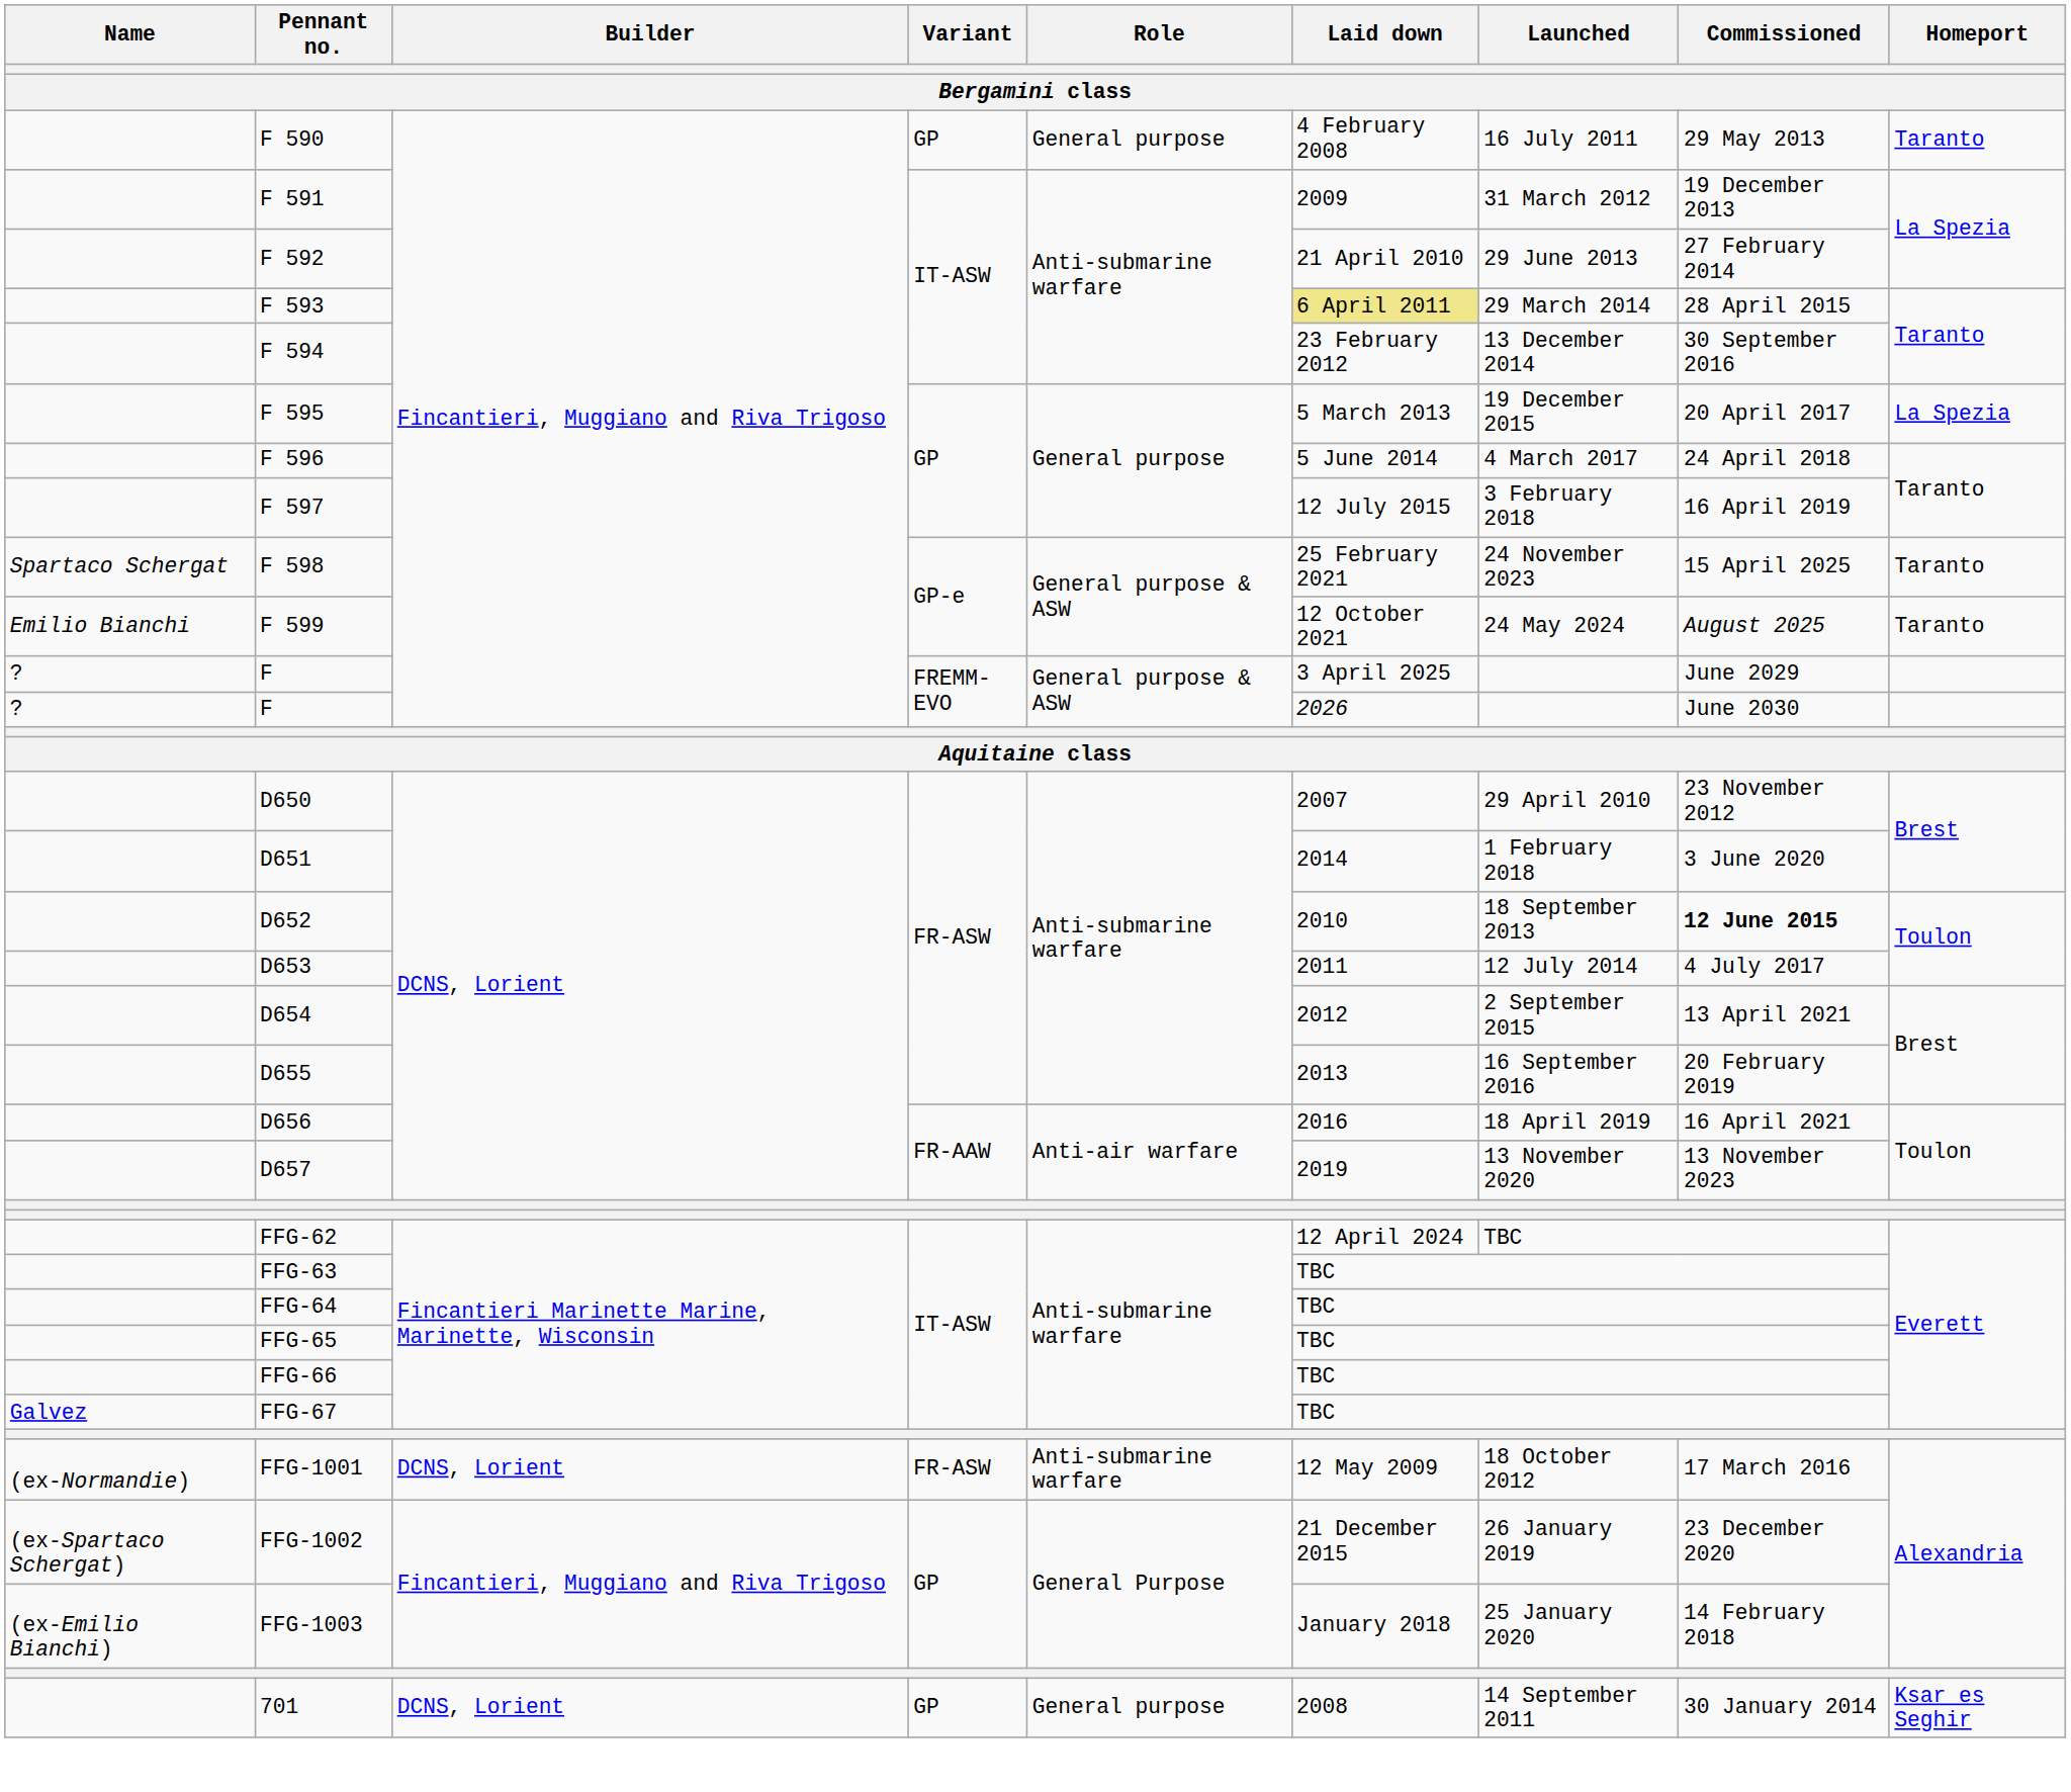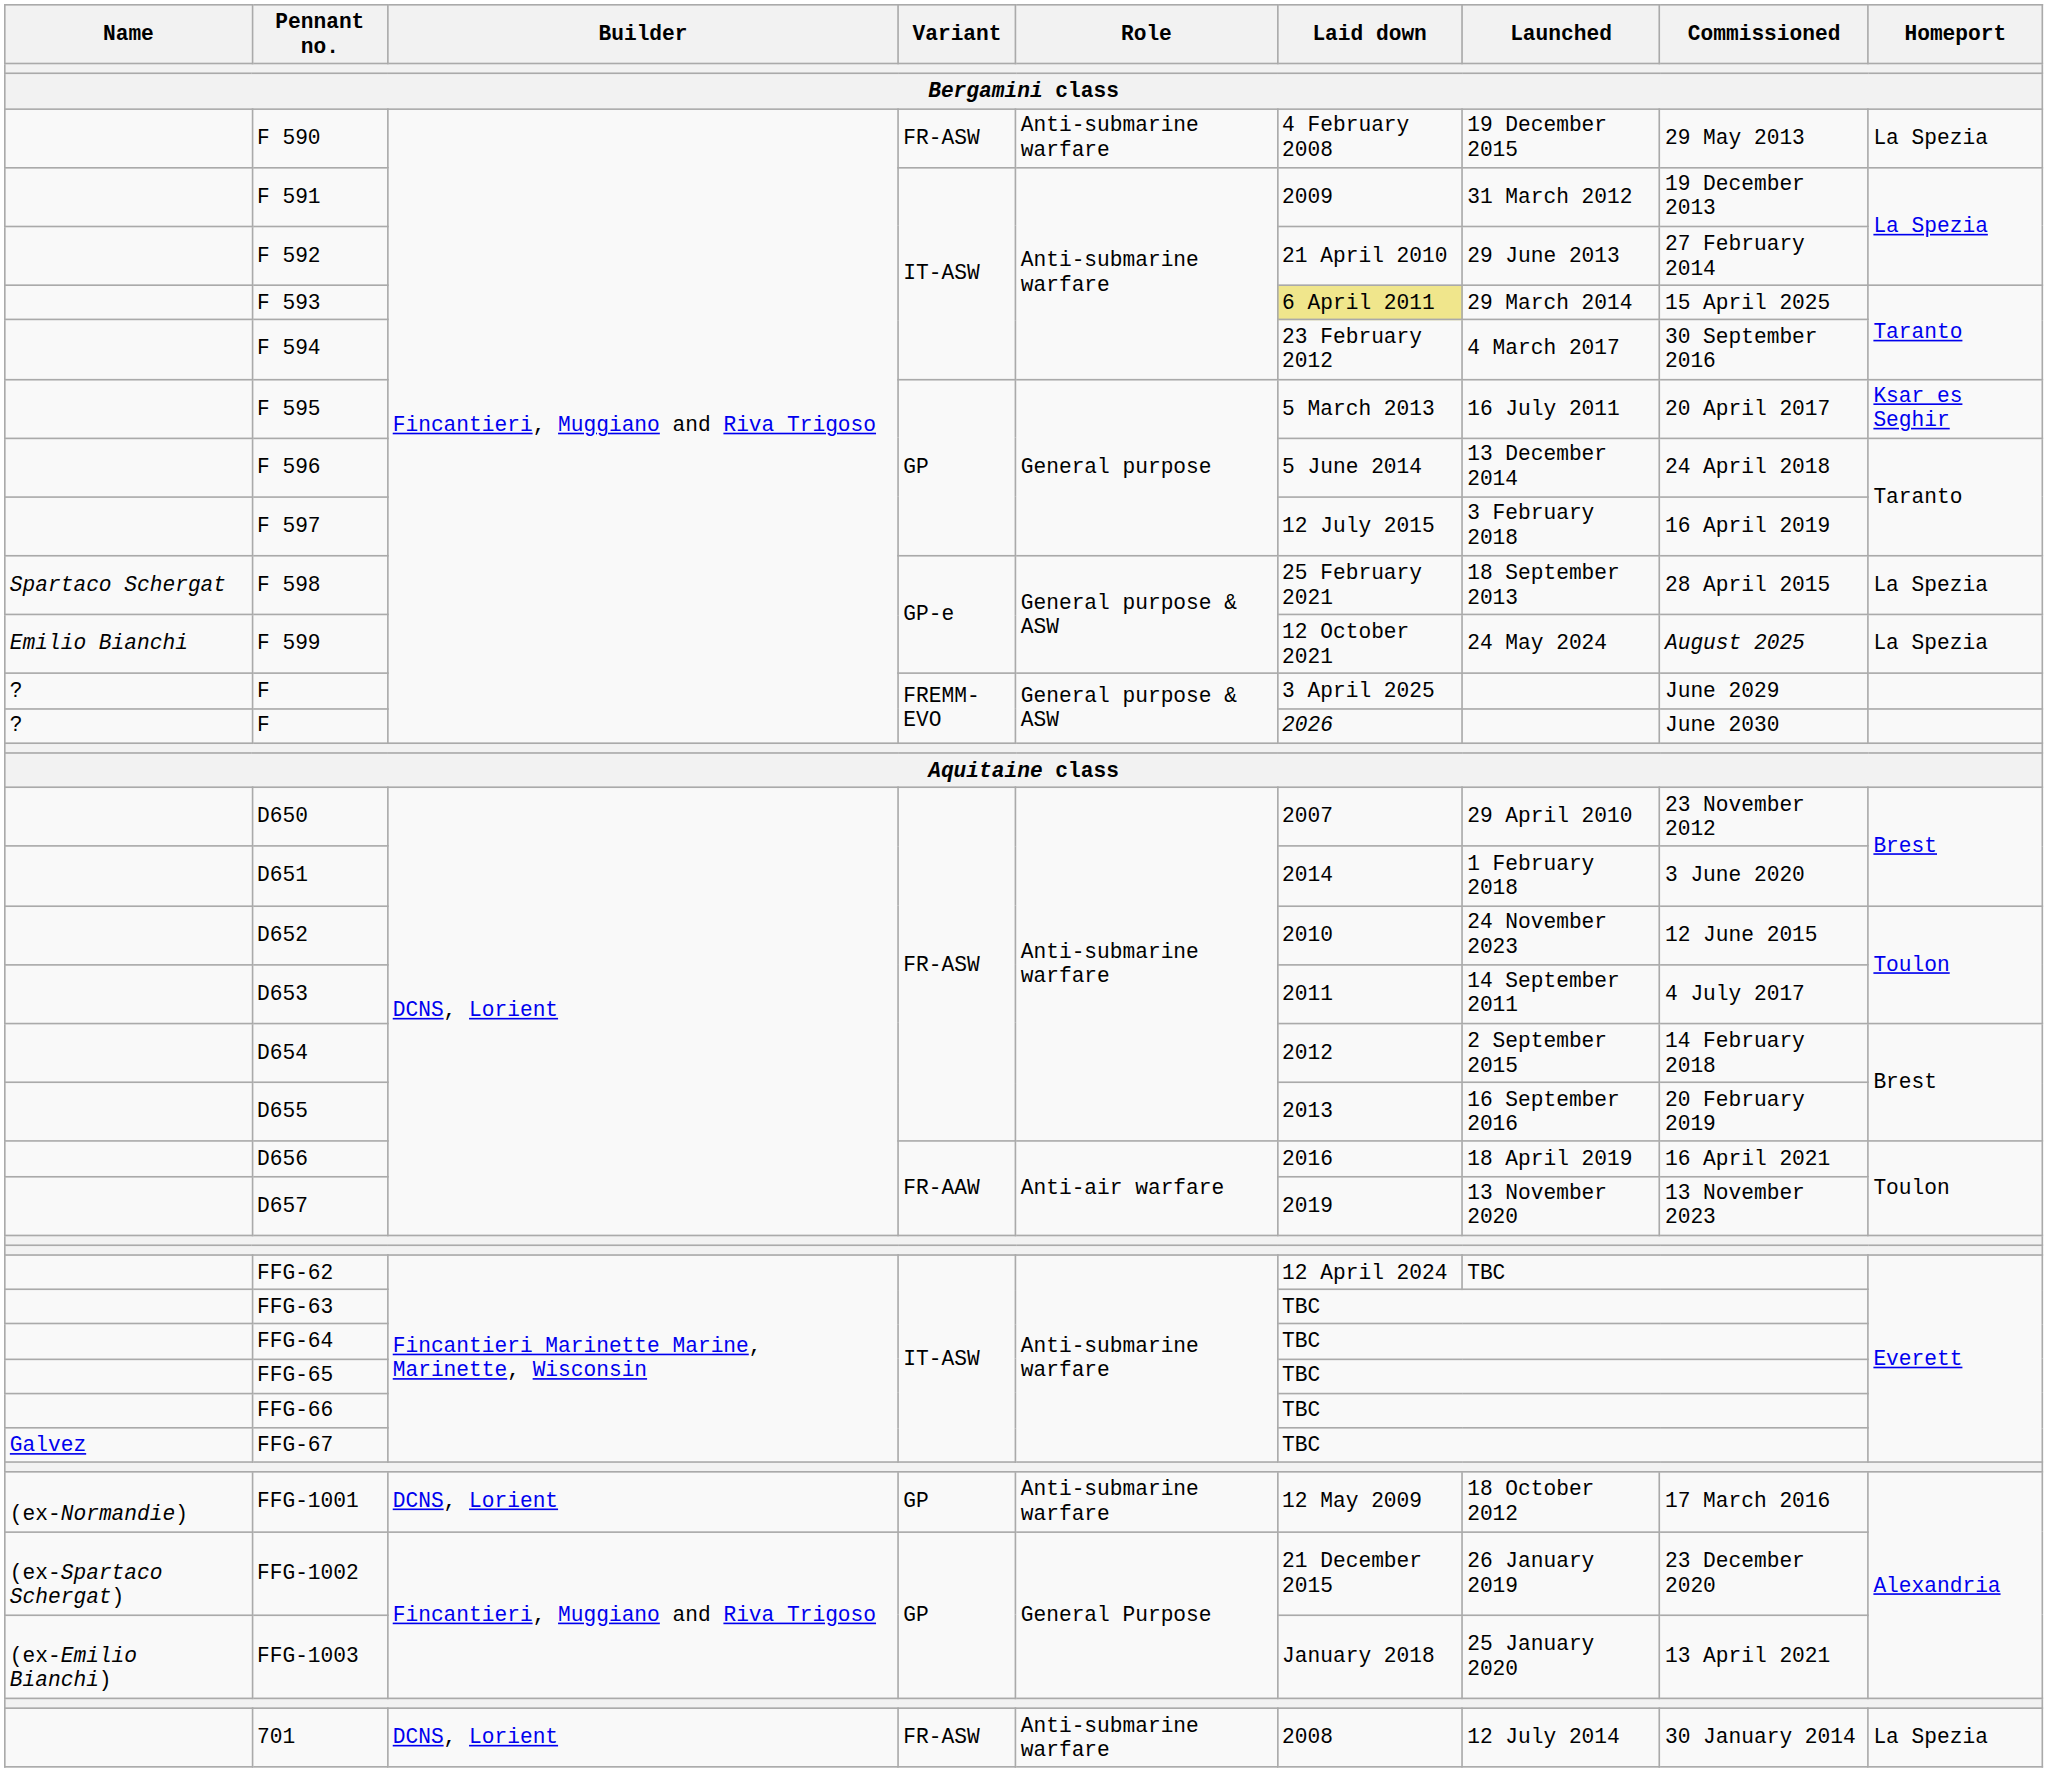 <table border="1" class="sortable wikitable">
 <tr>
 <th>Name</th>
 <th>Pennant no.</th>
 <th>Builder</th>
 <th>Variant</th>
 <th>Role</th>
 <th>Laid down</th>
 <th>Launched</th>
 <th>Commissioned</th>
 <th>Homeport</th>
 </tr>
 <tr>
 <th colspan=9></th>
 </tr>
 <tr>
 <th colspan="9"><em>Bergamini</em> class</th>
 </tr>
 <tr>
 <td></td>
 <td>F 590</td>
 <td rowspan="12"><a href='#'>Fincantieri</a>, <a href='#'>Muggiano</a> and <a href='#'>Riva Trigoso</a></td>
-<td>GP</td>
-<td>General purpose</td>
+<td>FR‑ASW</td>
+<td>Anti‑submarine warfare</td>
 <td>4 February 2008</td>
-<td>16 July 2011</td>
+<td>19 December 2015</td>
 <td>29 May 2013</td>
-<td><a href='#'>Taranto</a></td>
+<td>La Spezia</td>
 </tr>
 <tr>
 <td></td>
 <td>F 591</td>
 <td rowspan="4">IT‑ASW</td>
 <td rowspan="4">Anti‑submarine warfare</td>
 <td>2009</td>
 <td>31 March 2012</td>
 <td>19 December 2013</td>
 <td rowspan="2"><a href='#'>La Spezia</a></td>
 </tr>
 <tr>
 <td></td>
 <td>F 592</td>
 <td>21 April 2010</td>
 <td>29 June 2013</td>
 <td>27 February 2014</td>
 </tr>
 <tr>
 <td></td>
 <td>F 593</td>
 <td style="background: khaki;">6 April 2011</td>
 <td>29 March 2014</td>
-<td>28 April 2015</td>
+<td>15 April 2025</td>
 <td rowspan="2"><a href='#'>Taranto</a></td>
 </tr>
 <tr>
 <td></td>
 <td>F 594</td>
 <td>23 February 2012</td>
-<td>13 December 2014</td>
+<td>4 March 2017</td>
 <td>30 September 2016</td>
 </tr>
 <tr>
 <td></td>
 <td>F 595</td>
 <td rowspan="3">GP</td>
 <td rowspan="3">General purpose</td>
 <td>5 March 2013</td>
-<td>19 December 2015</td>
+<td>16 July 2011</td>
 <td>20 April 2017</td>
-<td><a href='#'>La Spezia</a></td>
+<td><a href='#'>Ksar es Seghir</a></td>
 </tr>
 <tr>
 <td></td>
 <td>F 596</td>
 <td>5 June 2014</td>
-<td>4 March 2017</td>
+<td>13 December 2014</td>
 <td>24 April 2018</td>
 <td rowspan="2">Taranto</td>
 </tr>
 <tr>
 <td></td>
 <td>F 597</td>
 <td>12 July 2015</td>
 <td>3 February 2018</td>
 <td>16 April 2019</td>
 </tr>
 <tr>
 <td><em>Spartaco Schergat</em></td>
 <td>F 598</td>
 <td rowspan="2">GP-e</td>
 <td rowspan="2">General purpose & ASW</td>
 <td>25 February 2021</td>
-<td>24 November 2023</td>
-<td>15 April 2025</td>
-<td>Taranto</td>
+<td>18 September 2013</td>
+<td>28 April 2015</td>
+<td>La Spezia</td>
 </tr>
 <tr>
 <td><em>Emilio Bianchi</em></td>
 <td>F 599</td>
 <td>12 October 2021</td>
 <td>24 May 2024</td>
 <td><em>August 2025</em></td>
-<td>Taranto</td>
+<td>La Spezia</td>
 </tr>
 <tr>
 <td>?</td>
 <td>F</td>
 <td rowspan="2">FREMM-EVO </td>
 <td rowspan="2">General purpose & ASW</td>
 <td>3 April 2025</td>
 <td></td>
 <td>June 2029 </td>
 <td></td>
 </tr>
 <tr>
 <td>?</td>
 <td>F</td>
 <td><em>2026</em></td>
 <td></td>
 <td>June 2030 </td>
 <td rowspan="1"></td>
 </tr>
 <tr>
 <th colspan=9></th>
 </tr>
 <tr>
 <th colspan=9><em>Aquitaine</em> class</th>
 </tr>
 <tr>
 <td></td>
 <td>D650</td>
 <td rowspan="8"><a href='#'>DCNS</a>, <a href='#'>Lorient</a></td>
 <td rowspan="6">FR‑ASW</td>
 <td rowspan="6">Anti‑submarine warfare</td>
 <td>2007</td>
 <td>29 April 2010</td>
 <td>23 November 2012</td>
 <td rowspan="2"><a href='#'>Brest</a></td>
 </tr>
 <tr>
 <td></td>
 <td>D651</td>
 <td>2014</td>
 <td>1 February 2018</td>
 <td>3 June 2020</td>
 </tr>
 <tr>
 <td></td>
 <td>D652</td>
 <td>2010</td>
-<td>18 September 2013</td>
-<td><strong>12 June 2015</strong></td>
+<td>24 November 2023</td>
+<td>12 June 2015</td>
 <td rowspan="2"><a href='#'>Toulon</a></td>
 </tr>
 <tr>
 <td></td>
 <td>D653</td>
 <td>2011</td>
-<td>12 July 2014</td>
+<td>14 September 2011</td>
 <td>4 July 2017</td>
 </tr>
 <tr>
 <td></td>
 <td>D654</td>
 <td>2012</td>
 <td>2 September 2015</td>
-<td>13 April 2021</td>
+<td>14 February 2018</td>
 <td rowspan="2">Brest</td>
 </tr>
 <tr>
 <td></td>
 <td>D655</td>
 <td>2013</td>
 <td>16 September 2016</td>
 <td>20 February 2019</td>
 </tr>
 <tr>
 <td></td>
 <td>D656</td>
 <td rowspan="2">FR‑AAW</td>
 <td rowspan="2">Anti‑air warfare</td>
 <td>2016</td>
 <td>18 April 2019</td>
 <td>16 April 2021</td>
 <td rowspan="2">Toulon</td>
 </tr>
 <tr>
 <td></td>
 <td>D657</td>
 <td>2019</td>
 <td>13 November 2020</td>
 <td>13 November 2023</td>
 </tr>
 <tr>
 <th colspan=9></th>
 </tr>
 <tr>
 <th colspan=9></th>
 </tr>
 <tr>
 <td></td>
 <td>FFG-62</td>
 <td rowspan="6"><a href='#'>Fincantieri Marinette Marine</a>, <a href='#'>Marinette</a>, <a href='#'>Wisconsin</a></td>
 <td rowspan="6">IT‑ASW</td>
 <td rowspan="6">Anti-submarine warfare</td>
 <td>12 April 2024 </td>
 <td colspan="2">TBC</td>
 <td rowspan="6"><a href='#'>Everett</a></td>
 </tr>
 <tr>
 <td></td>
 <td>FFG-63</td>
 <td colspan="3">TBC</td>
 </tr>
 <tr>
 <td></td>
 <td>FFG-64</td>
 <td colspan="3">TBC</td>
 </tr>
 <tr>
 <td></td>
 <td>FFG-65</td>
 <td colspan="3">TBC</td>
 </tr>
 <tr>
 <td></td>
 <td>FFG-66</td>
 <td colspan="3">TBC</td>
 </tr>
 <tr>
 <td><a href='#'>Galvez</a></td>
 <td>FFG-67</td>
 <td colspan="3">TBC</td>
 </tr>
 <tr>
 <th colspan=9></th>
 </tr>
 <tr>
 <td> <br>(ex-<em>Normandie</em>)</td>
 <td>FFG-1001</td>
 <td><a href='#'>DCNS</a>, <a href='#'>Lorient</a></td>
-<td>FR‑ASW</td>
+<td>GP</td>
 <td>Anti‑submarine warfare</td>
 <td>12 May 2009</td>
 <td>18 October 2012</td>
 <td>17 March 2016</td>
 <td rowspan="3"><a href='#'>Alexandria</a></td>
 </tr>
 <tr>
 <td><br>(ex-<em>Spartaco Schergat</em>)</td>
 <td>FFG-1002</td>
 <td rowspan="2"><a href='#'>Fincantieri</a>, <a href='#'>Muggiano</a> and <a href='#'>Riva Trigoso</a></td>
 <td rowspan=2>GP</td>
 <td rowspan="2">General Purpose</td>
 <td>21 December 2015</td>
 <td>26 January 2019</td>
 <td>23 December 2020</td>
 </tr>
 <tr>
 <td><br>(ex-<em>Emilio Bianchi</em>)</td>
 <td>FFG-1003</td>
 <td>January 2018</td>
 <td>25 January 2020</td>
-<td>14 February 2018</td>
+<td>13 April 2021</td>
 </tr>
 <tr>
 <th colspan=9></th>
 </tr>
 <tr>
 <td></td>
 <td>701</td>
 <td><a href='#'>DCNS</a>, <a href='#'>Lorient</a></td>
-<td>GP</td>
-<td>General purpose</td>
+<td>FR‑ASW</td>
+<td>Anti‑submarine warfare</td>
 <td>2008</td>
-<td>14 September 2011</td>
+<td>12 July 2014</td>
 <td>30 January 2014</td>
-<td><a href='#'>Ksar es Seghir</a></td>
+<td>La Spezia</td>
 </tr>
 </table>
